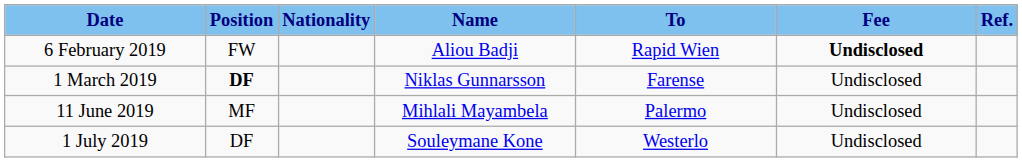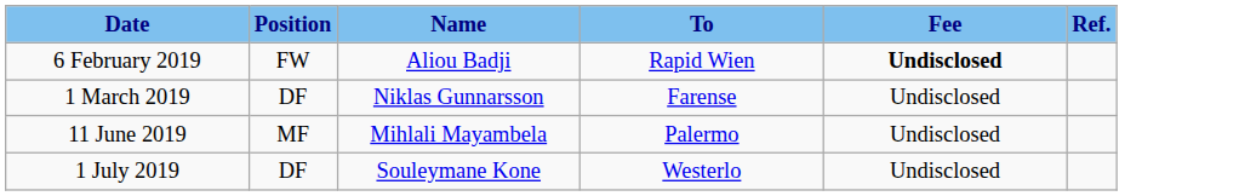 <table class="wikitable"  style="text-align:center; font-size:90%; ">
 <tr>
 <th style="background:#7EC0EE; color:#000080; width:150px;">Date</th>
 <th style="background:#7EC0EE; color:#000080; width:50px;">Position</th>
-<th style="background:#7EC0EE; color:#000080; width:50px;">Nationality</th>
 <th style="background:#7EC0EE; color:#000080; width:150px;">Name</th>
 <th style="background:#7EC0EE; color:#000080; width:150px;">To</th>
 <th style="background:#7EC0EE; color:#000080; width:150px;">Fee</th>
 <th style="background:#7EC0EE; color:#000080; width:20px;">Ref.</th>
 </tr>
 <tr>
 <td>6 February 2019</td>
 <td>FW</td>
-<td></td>
 <td><a href='#'>Aliou Badji</a></td>
 <td><a href='#'>Rapid Wien</a></td>
 <td><strong>Undisclosed</strong></td>
 <td></td>
 </tr>
 <tr>
 <td>1 March 2019</td>
-<td><strong>DF</strong></td>
-<td></td>
+<td>DF</td>
 <td><a href='#'>Niklas Gunnarsson</a></td>
 <td><a href='#'>Farense</a></td>
 <td>Undisclosed</td>
 <td></td>
 </tr>
 <tr>
 <td>11 June 2019</td>
 <td>MF</td>
-<td></td>
 <td><a href='#'>Mihlali Mayambela</a></td>
 <td><a href='#'>Palermo</a></td>
 <td>Undisclosed</td>
 <td></td>
 </tr>
 <tr>
 <td>1 July 2019</td>
 <td>DF</td>
-<td></td>
 <td><a href='#'>Souleymane Kone</a></td>
 <td><a href='#'>Westerlo</a></td>
 <td>Undisclosed</td>
 <td></td>
 </tr>
 </table>
